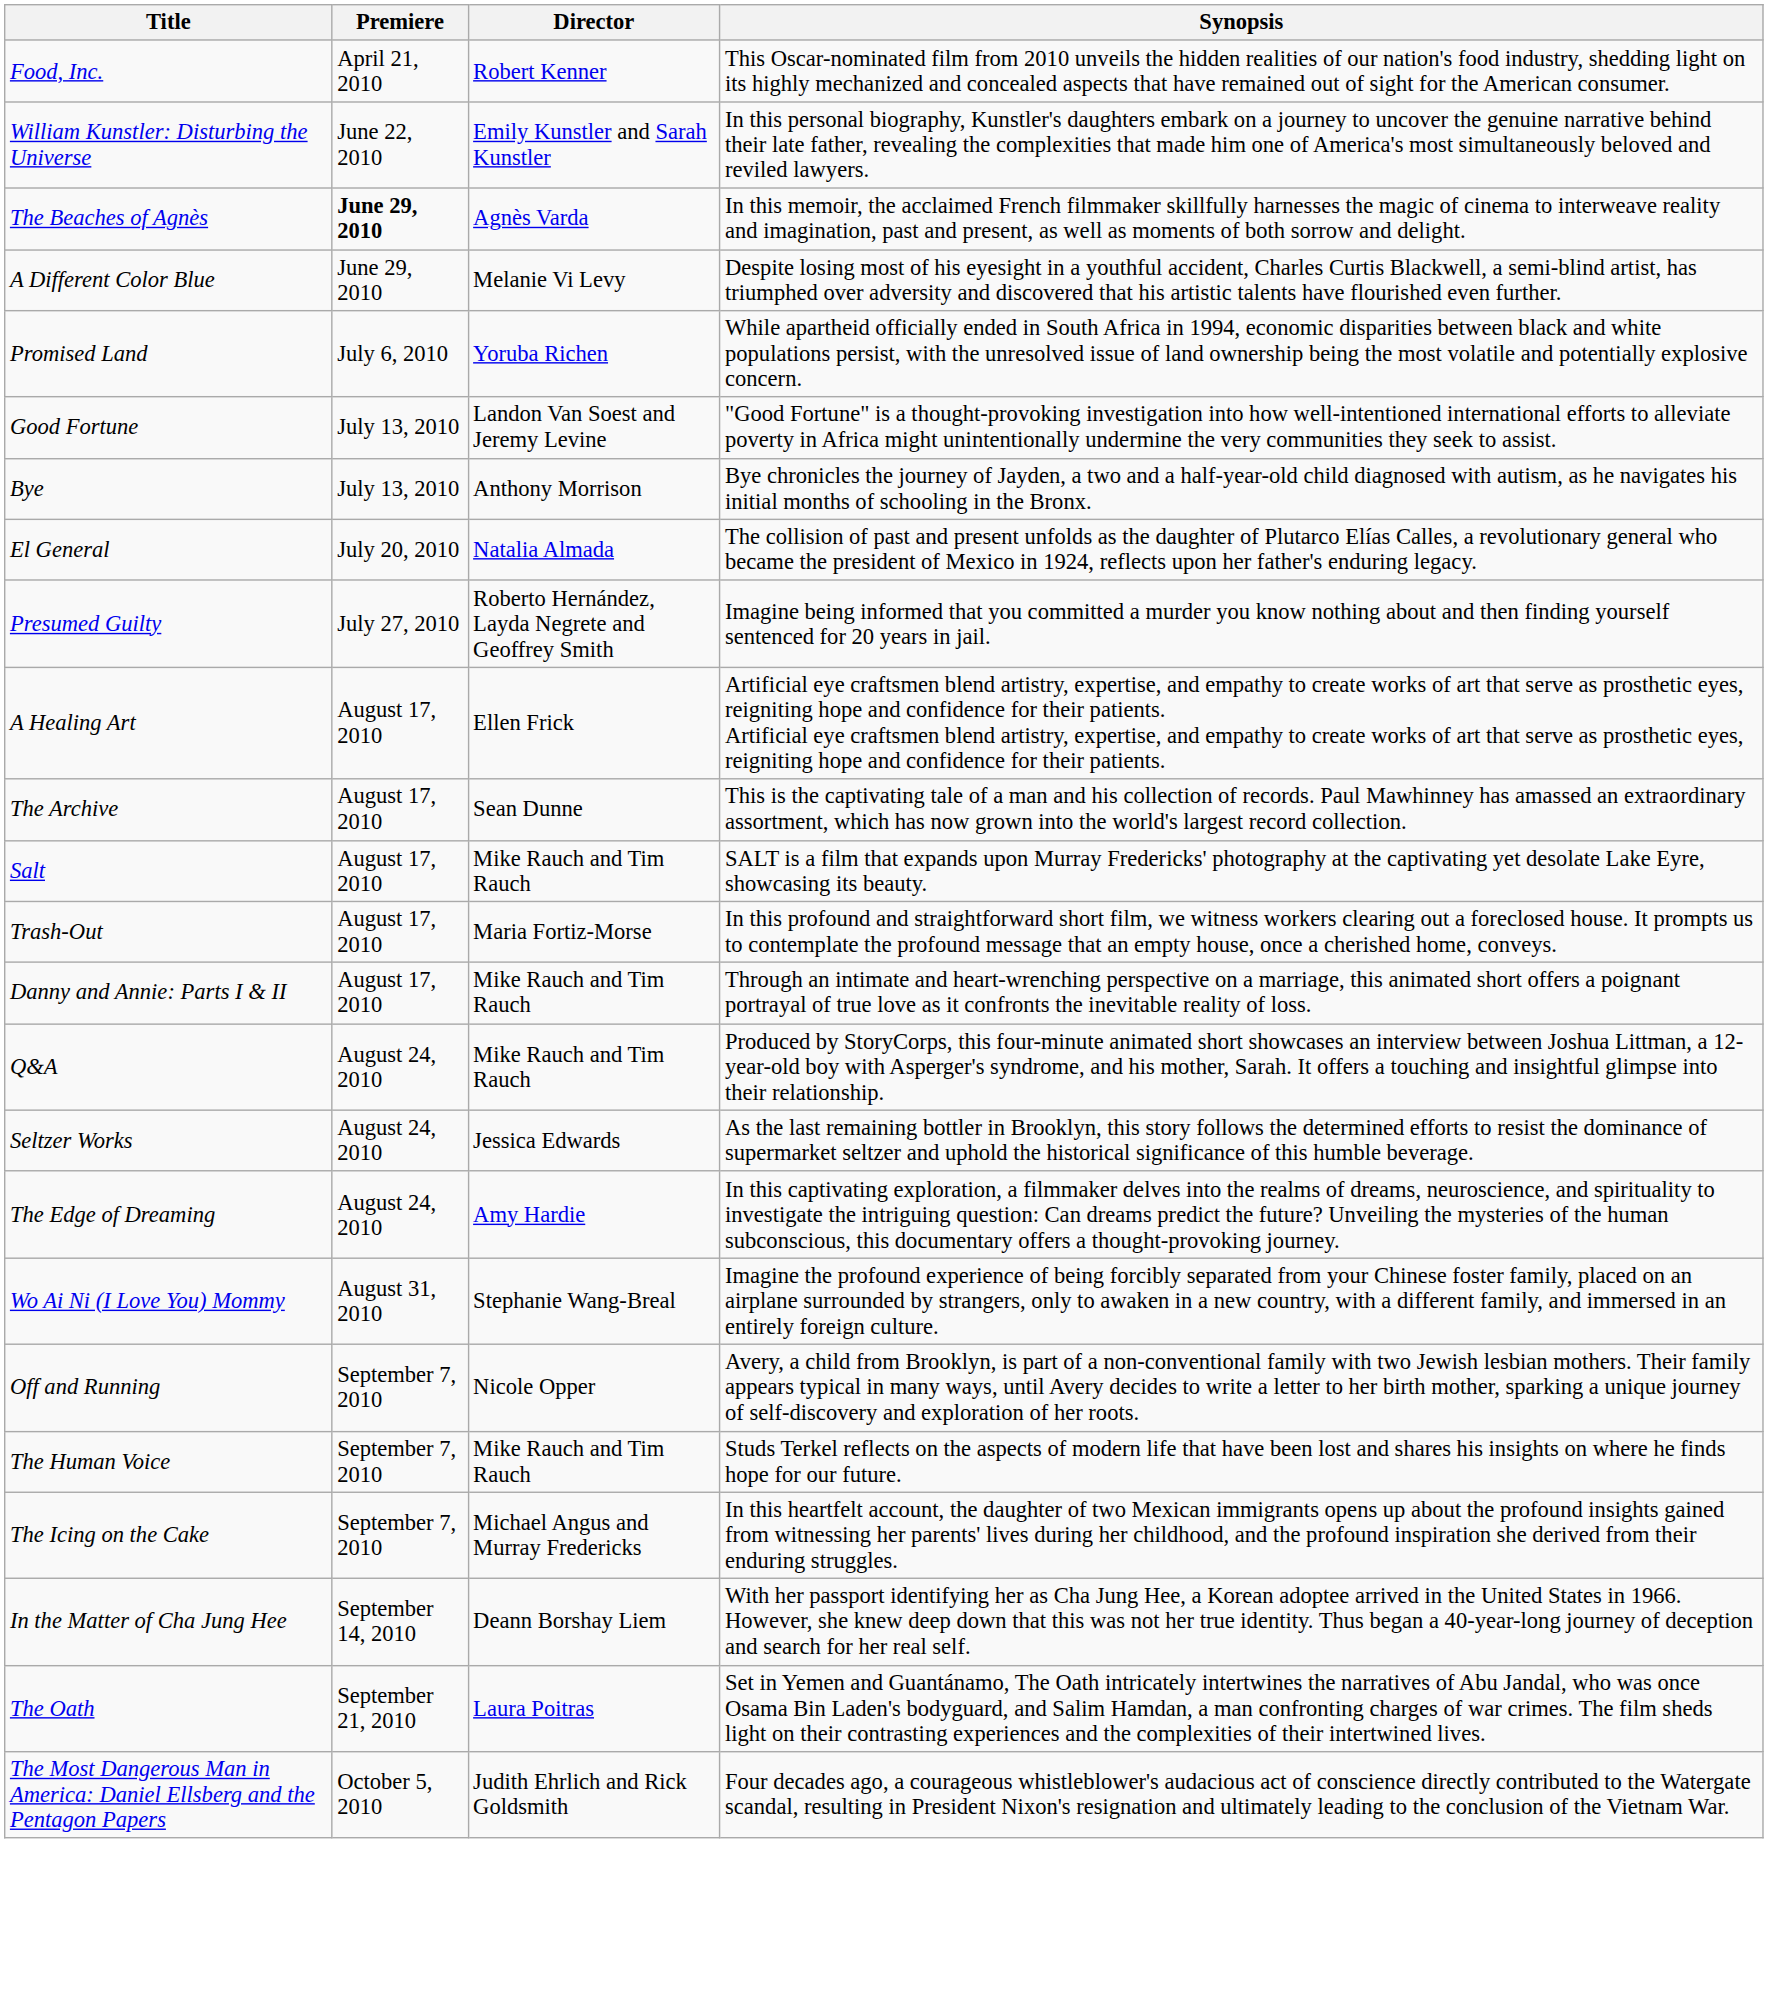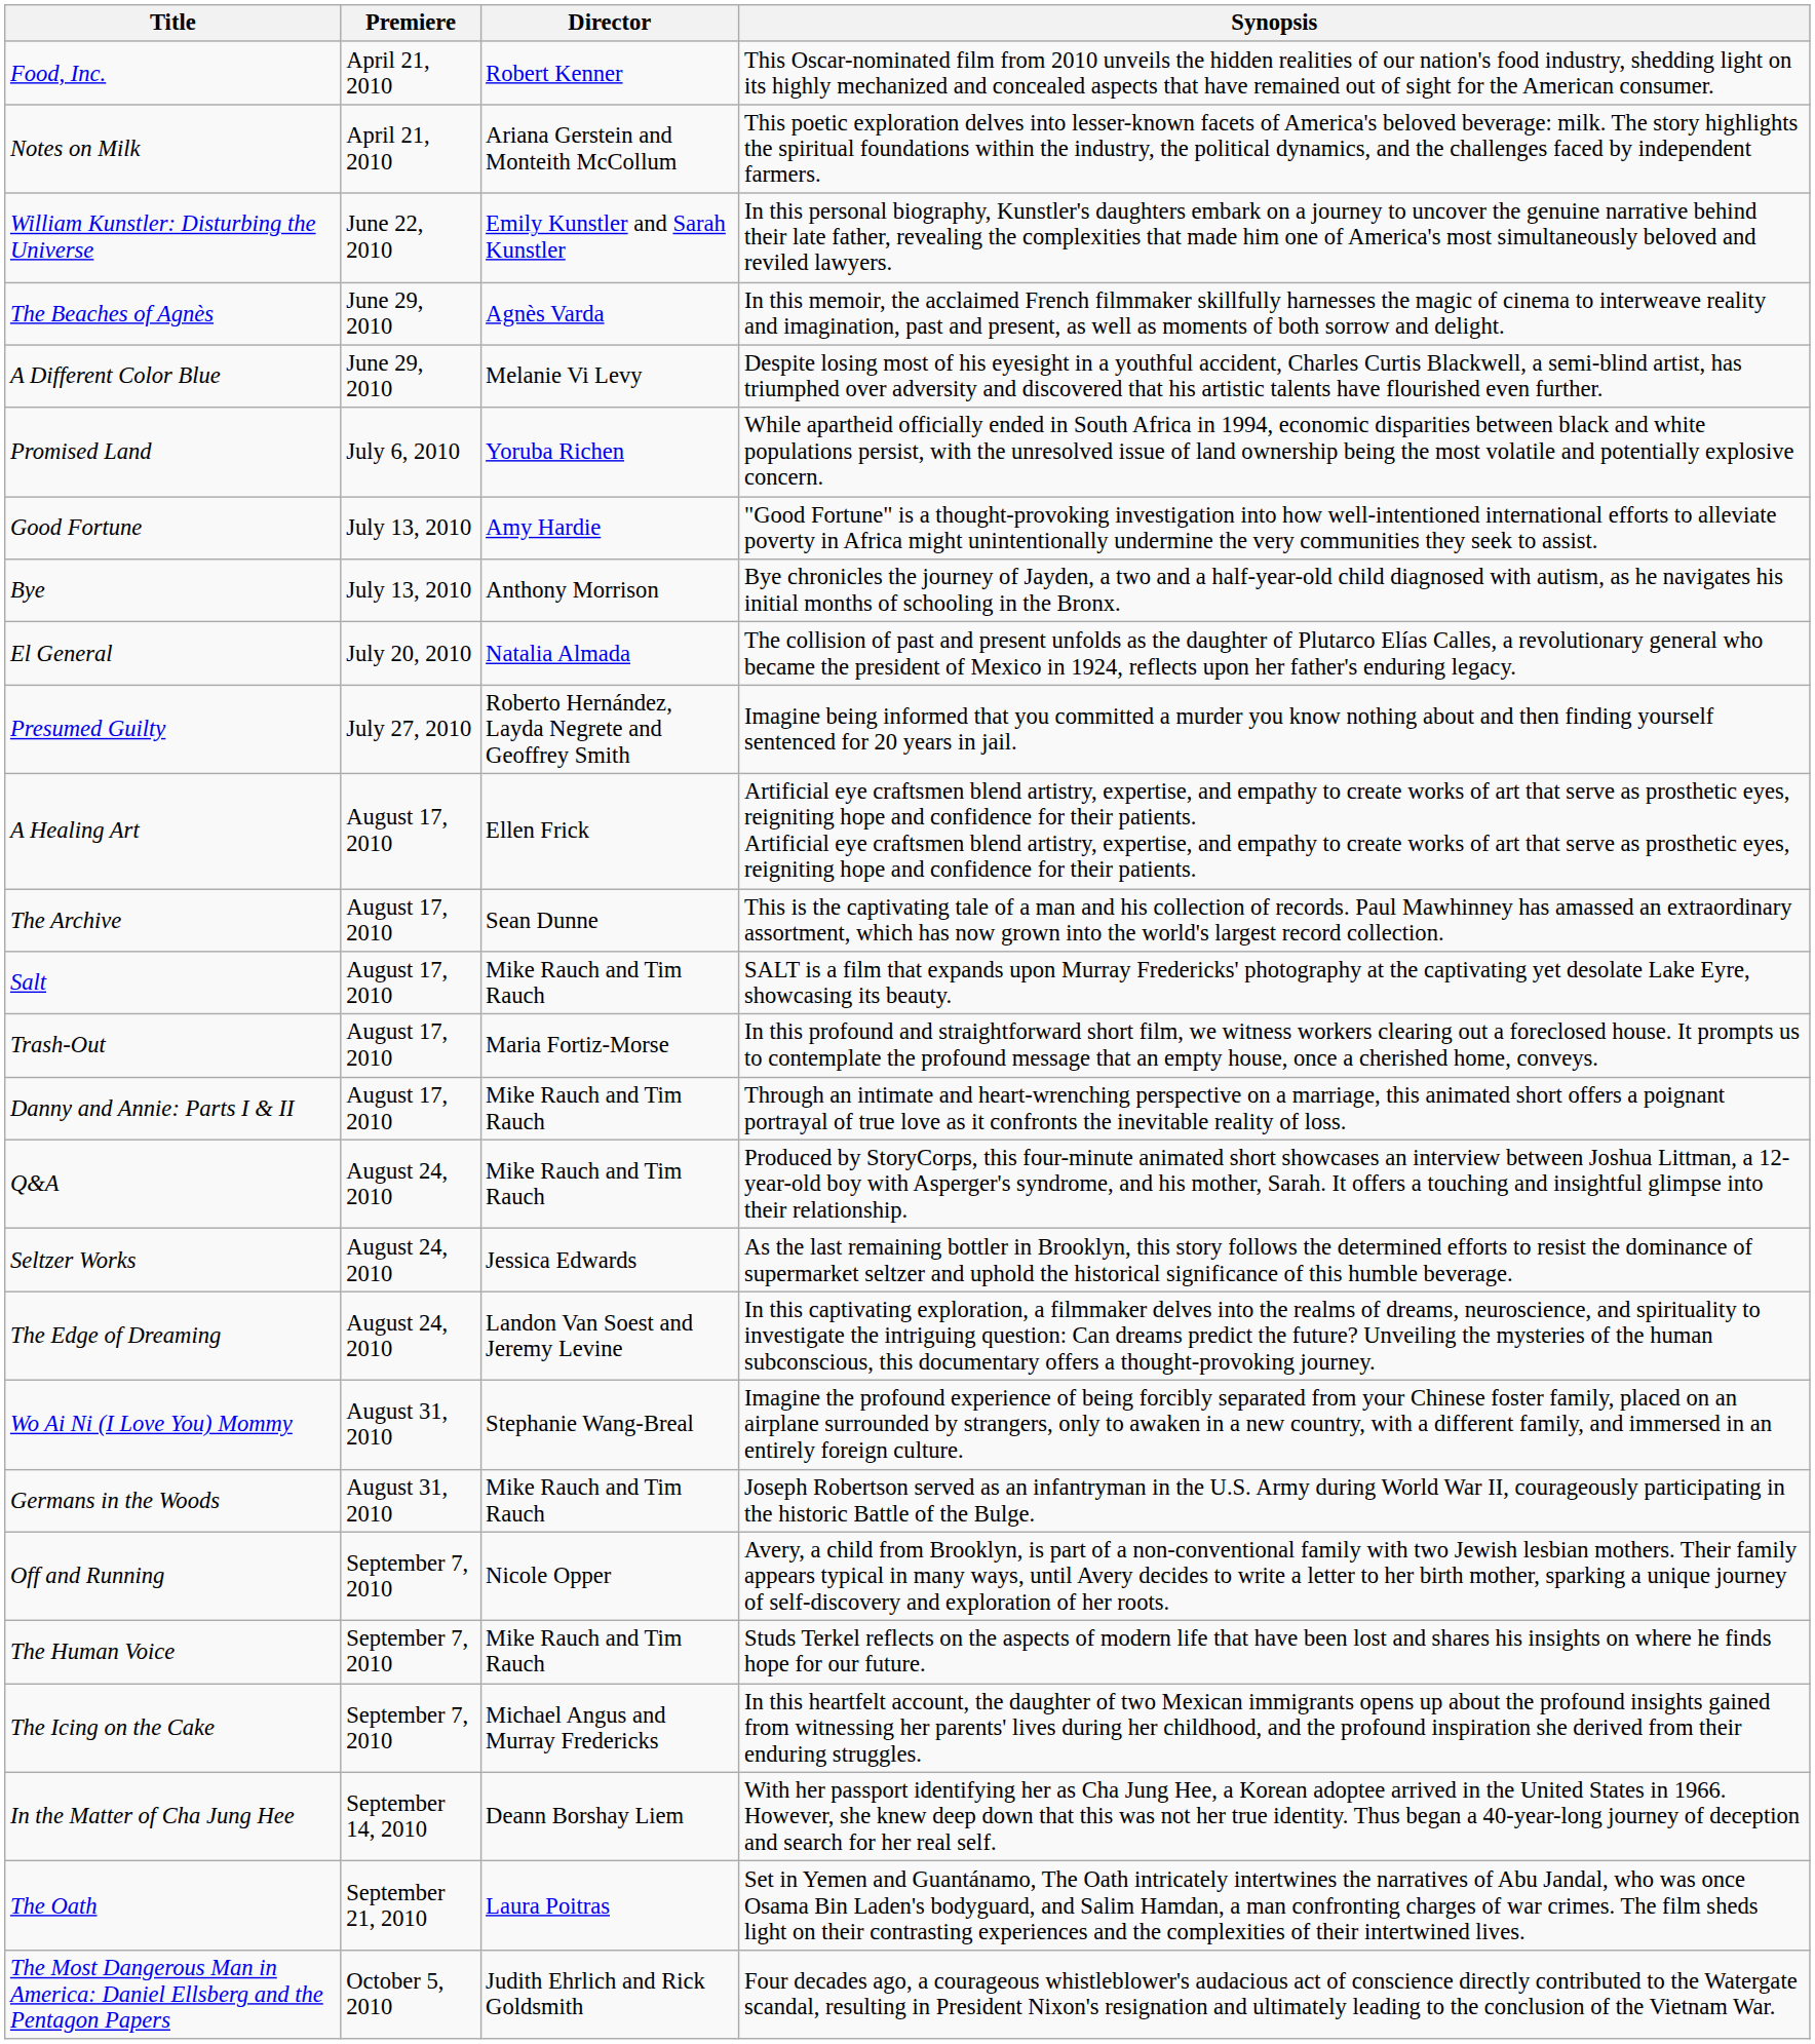 <table class="wikitable sortable">
 <tr>
 <th>Title</th>
 <th>Premiere</th>
 <th>Director</th>
 <th>Synopsis</th>
 </tr>
 <tr>
 <td><em><a href='#'>Food, Inc.</a></em></td>
 <td>April 21, 2010</td>
 <td><a href='#'>Robert Kenner</a></td>
 <td>This Oscar-nominated film from 2010 unveils the hidden realities of our nation's food industry, shedding light on its highly mechanized and concealed aspects that have remained out of sight for the American consumer.</td>
 </tr>
 <tr>
+<td><em>Notes on Milk</em></td>
+<td>April 21, 2010</td>
+<td>Ariana Gerstein and Monteith McCollum</td>
+<td>This poetic exploration delves into lesser-known facets of America's beloved beverage: milk. The story highlights the spiritual foundations within the industry, the political dynamics, and the challenges faced by independent farmers.</td>
+</tr>
+<tr>
 <td><em><a href='#'>William Kunstler: Disturbing the Universe</a></em></td>
 <td>June 22, 2010</td>
 <td><a href='#'>Emily Kunstler</a> and <a href='#'>Sarah Kunstler</a></td>
 <td>In this personal biography, Kunstler's daughters embark on a journey to uncover the genuine narrative behind their late father, revealing the complexities that made him one of America's most simultaneously beloved and reviled lawyers.</td>
 </tr>
 <tr>
 <td><em><a href='#'>The Beaches of Agnès</a></em></td>
-<td><strong>June 29, 2010</strong></td>
+<td>June 29, 2010</td>
 <td><a href='#'>Agnès Varda</a></td>
 <td>In this memoir, the acclaimed French filmmaker skillfully harnesses the magic of cinema to interweave reality and imagination, past and present, as well as moments of both sorrow and delight.</td>
 </tr>
 <tr>
 <td><em>A Different Color Blue</em></td>
 <td>June 29, 2010</td>
 <td>Melanie Vi Levy</td>
 <td>Despite losing most of his eyesight in a youthful accident, Charles Curtis Blackwell, a semi-blind artist, has triumphed over adversity and discovered that his artistic talents have flourished even further.</td>
 </tr>
 <tr>
 <td><em>Promised Land</em></td>
 <td>July 6, 2010</td>
 <td><a href='#'>Yoruba Richen</a></td>
 <td>While apartheid officially ended in South Africa in 1994, economic disparities between black and white populations persist, with the unresolved issue of land ownership being the most volatile and potentially explosive concern.</td>
 </tr>
 <tr>
 <td><em>Good Fortune</em></td>
 <td>July 13, 2010</td>
-<td>Landon Van Soest and Jeremy Levine</td>
+<td><a href='#'>Amy Hardie</a></td>
 <td>"Good Fortune" is a thought-provoking investigation into how well-intentioned international efforts to alleviate poverty in Africa might unintentionally undermine the very communities they seek to assist.</td>
 </tr>
 <tr>
 <td><em>Bye</em></td>
 <td>July 13, 2010</td>
 <td>Anthony Morrison</td>
 <td>Bye chronicles the journey of Jayden, a two and a half-year-old child diagnosed with autism, as he navigates his initial months of schooling in the Bronx.</td>
 </tr>
 <tr>
 <td><em>El General</em></td>
 <td>July 20, 2010</td>
 <td><a href='#'>Natalia Almada</a></td>
 <td>The collision of past and present unfolds as the daughter of Plutarco Elías Calles, a revolutionary general who became the president of Mexico in 1924, reflects upon her father's enduring legacy.</td>
 </tr>
 <tr>
 <td><em><a href='#'>Presumed Guilty</a></em></td>
 <td>July 27, 2010</td>
 <td>Roberto Hernández, Layda Negrete and Geoffrey Smith</td>
 <td>Imagine being informed that you committed a murder you know nothing about and then finding yourself sentenced for 20 years in jail.</td>
 </tr>
 <tr>
 <td><em>A Healing Art</em></td>
 <td>August 17, 2010</td>
 <td>Ellen Frick</td>
 <td>Artificial eye craftsmen blend artistry, expertise, and empathy to create works of art that serve as prosthetic eyes, reigniting hope and confidence for their patients.<br>  Artificial eye craftsmen blend artistry, expertise, and empathy to create works of art that serve as prosthetic eyes, reigniting hope and confidence for their patients.</td>
 </tr>
 <tr>
 <td><em>The Archive</em></td>
 <td>August 17, 2010</td>
 <td>Sean Dunne</td>
 <td>This is the captivating tale of a man and his collection of records. Paul Mawhinney has amassed an extraordinary assortment, which has now grown into the world's largest record collection.</td>
 </tr>
 <tr>
 <td><em><a href='#'>Salt</a></em></td>
 <td>August 17, 2010</td>
 <td>Mike Rauch and Tim Rauch</td>
 <td>SALT is a film that expands upon Murray Fredericks' photography at the captivating yet desolate Lake Eyre, showcasing its beauty.</td>
 </tr>
 <tr>
 <td><em>Trash-Out</em></td>
 <td>August 17, 2010</td>
 <td>Maria Fortiz-Morse</td>
 <td>In this profound and straightforward short film, we witness workers clearing out a foreclosed house. It prompts us to contemplate the profound message that an empty house, once a cherished home, conveys.<br></td>
 </tr>
 <tr>
 <td><em>Danny and Annie: Parts I & II</em></td>
 <td>August 17, 2010</td>
 <td>Mike Rauch and Tim Rauch</td>
 <td>Through an intimate and heart-wrenching perspective on a marriage, this animated short offers a poignant portrayal of true love as it confronts the inevitable reality of loss.</td>
 </tr>
 <tr>
 <td><em>Q&A</em></td>
 <td>August 24, 2010</td>
 <td>Mike Rauch and Tim Rauch</td>
 <td>Produced by StoryCorps, this four-minute animated short showcases an interview between Joshua Littman, a 12-year-old boy with Asperger's syndrome, and his mother, Sarah. It offers a touching and insightful glimpse into their relationship.</td>
 </tr>
 <tr>
 <td><em>Seltzer Works</em></td>
 <td>August 24, 2010</td>
 <td>Jessica Edwards</td>
 <td>As the last remaining bottler in Brooklyn, this story follows the determined efforts to resist the dominance of supermarket seltzer and uphold the historical significance of this humble beverage.</td>
 </tr>
 <tr>
 <td><em>The Edge of Dreaming</em></td>
 <td>August 24, 2010</td>
-<td><a href='#'>Amy Hardie</a></td>
+<td>Landon Van Soest and Jeremy Levine</td>
 <td>In this captivating exploration, a filmmaker delves into the realms of dreams, neuroscience, and spirituality to investigate the intriguing question: Can dreams predict the future? Unveiling the mysteries of the human subconscious, this documentary offers a thought-provoking journey.</td>
 </tr>
 <tr>
 <td><em><a href='#'>Wo Ai Ni (I Love You) Mommy</a></em></td>
 <td>August 31, 2010</td>
 <td>Stephanie Wang-Breal</td>
 <td>Imagine the profound experience of being forcibly separated from your Chinese foster family, placed on an airplane surrounded by strangers, only to awaken in a new country, with a different family, and immersed in an entirely foreign culture.</td>
+</tr>
+<tr>
+<td><em>Germans in the Woods</em></td>
+<td>August 31, 2010</td>
+<td>Mike Rauch and Tim Rauch</td>
+<td>Joseph Robertson served as an infantryman in the U.S. Army during World War II, courageously participating in the historic Battle of the Bulge.<br></td>
 </tr>
 <tr>
 <td><em>Off and Running</em></td>
 <td>September 7, 2010</td>
 <td>Nicole Opper</td>
 <td>Avery, a child from Brooklyn, is part of a non-conventional family with two Jewish lesbian mothers. Their family appears typical in many ways, until Avery decides to write a letter to her birth mother, sparking a unique journey of self-discovery and exploration of her roots.</td>
 </tr>
 <tr>
 <td><em>The Human Voice</em></td>
 <td>September 7, 2010</td>
 <td>Mike Rauch and Tim Rauch</td>
 <td>Studs Terkel reflects on the aspects of modern life that have been lost and shares his insights on where he finds hope for our future.</td>
 </tr>
 <tr>
 <td><em>The Icing on the Cake</em></td>
 <td>September 7, 2010</td>
 <td>Michael Angus and Murray Fredericks</td>
 <td>In this heartfelt account, the daughter of two Mexican immigrants opens up about the profound insights gained from witnessing her parents' lives during her childhood, and the profound inspiration she derived from their enduring struggles.</td>
 </tr>
 <tr>
 <td><em>In the Matter of Cha Jung Hee</em></td>
 <td>September 14, 2010</td>
 <td>Deann Borshay Liem</td>
 <td>With her passport identifying her as Cha Jung Hee, a Korean adoptee arrived in the United States in 1966. However, she knew deep down that this was not her true identity. Thus began a 40-year-long journey of deception and search for her real self.</td>
 </tr>
 <tr>
 <td><em><a href='#'>The Oath</a></em></td>
 <td>September 21, 2010</td>
 <td><a href='#'>Laura Poitras</a></td>
 <td>Set in Yemen and Guantánamo, The Oath intricately intertwines the narratives of Abu Jandal, who was once Osama Bin Laden's bodyguard, and Salim Hamdan, a man confronting charges of war crimes. The film sheds light on their contrasting experiences and the complexities of their intertwined lives.</td>
 </tr>
 <tr>
 <td><em><a href='#'>The Most Dangerous Man in America: Daniel Ellsberg and the Pentagon Papers</a></em></td>
 <td>October 5, 2010</td>
 <td>Judith Ehrlich and Rick Goldsmith</td>
 <td>Four decades ago, a courageous whistleblower's audacious act of conscience directly contributed to the Watergate scandal, resulting in President Nixon's resignation and ultimately leading to the conclusion of the Vietnam War.</td>
 </tr>
 </table>
